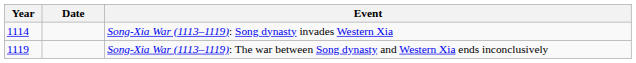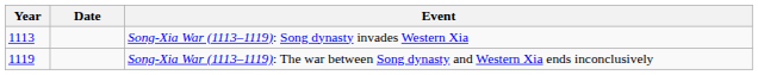 <table class="wikitable" width="100%">
 <tr>
 <th style="width:6%">Year</th>
 <th style="width:10%">Date</th>
 <th>Event</th>
 </tr>
 <tr>
-<td><a href='#'>1114</a></td>
+<td><a href='#'>1113</a></td>
 <td></td>
 <td><em><a href='#'>Song-Xia War (1113–1119)</a></em>: <a href='#'>Song dynasty</a> invades <a href='#'>Western Xia</a></td>
 </tr>
 <tr>
 <td><a href='#'>1119</a></td>
 <td></td>
 <td><em><a href='#'>Song-Xia War (1113–1119)</a></em>: The war between <a href='#'>Song dynasty</a> and <a href='#'>Western Xia</a> ends inconclusively</td>
 </tr>
 </table>
